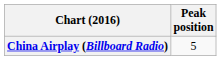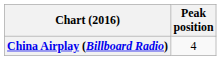 <table class="wikitable plainrowheaders sortable" style="text-align:center">
 <tr>
 <th scope="col">Chart (2016)</th>
 <th scope="col">Peak<br>position</th>
 </tr>
 <tr>
 <th scope="row"><a href='#'>China Airplay</a> (<em><a href='#'>Billboard Radio</a></em>)</th>
-<td>5</td>
+<td>4</td>
 </tr>
 </table>
